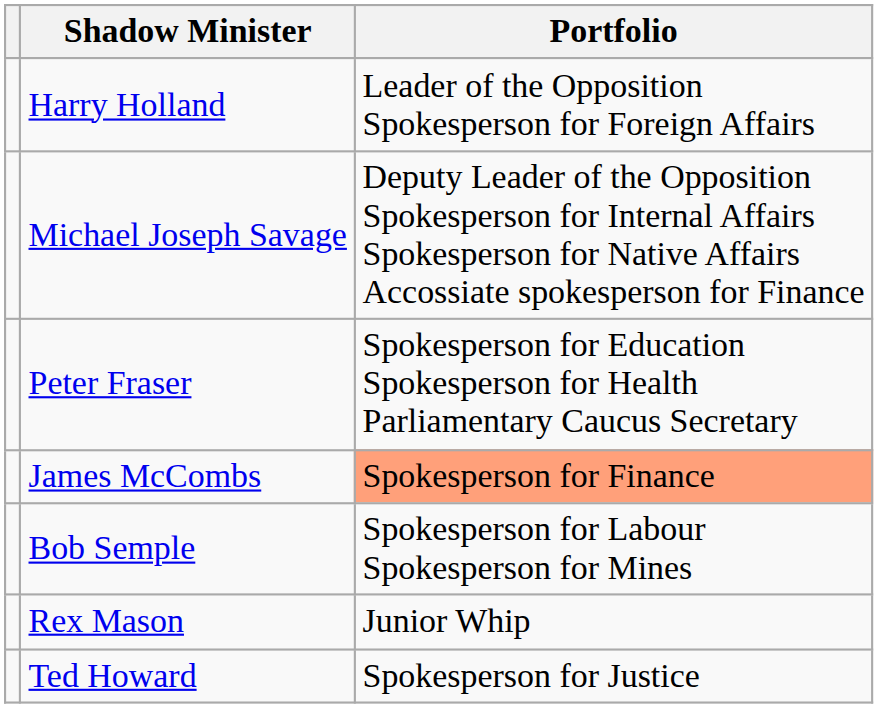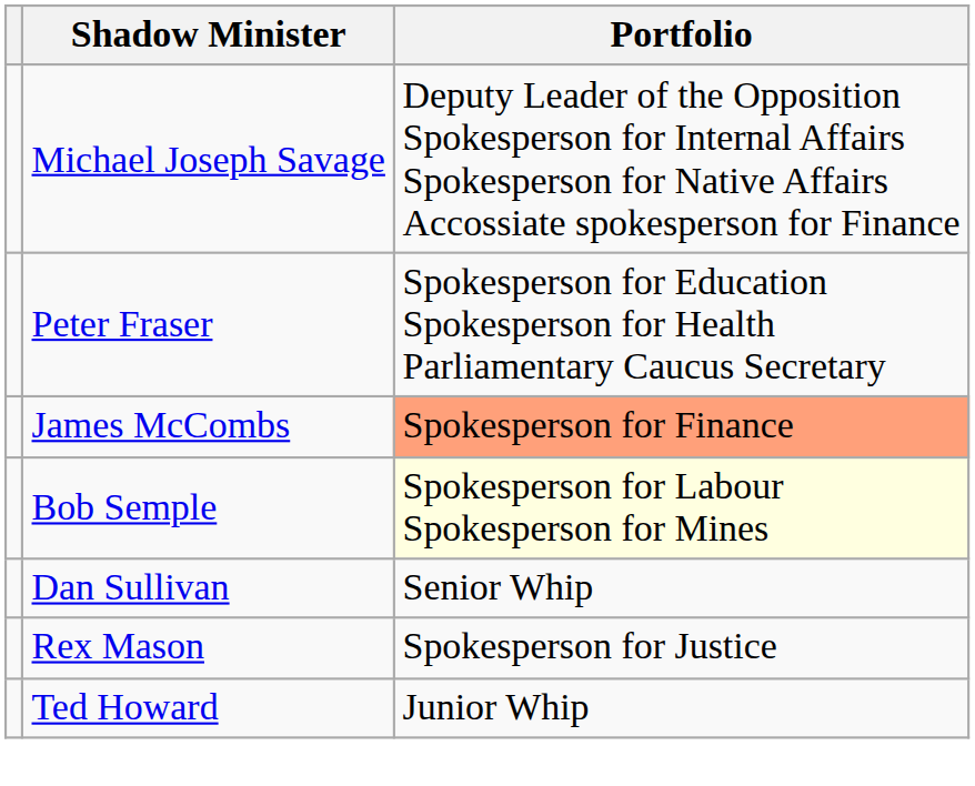 <table class="wikitable">
 <tr>
 <th></th>
 <th>Shadow Minister</th>
 <th>Portfolio</th>
-</tr>
-<tr>
-<td bgcolor=></td>
-<td><a href='#'>Harry Holland</a></td>
-<td>Leader of the Opposition<br>Spokesperson for Foreign Affairs</td>
 </tr>
 <tr>
 <td bgcolor=></td>
 <td><a href='#'>Michael Joseph Savage</a></td>
 <td>Deputy Leader of the Opposition<br>Spokesperson for Internal Affairs<br>Spokesperson for Native Affairs<br>Accossiate spokesperson for Finance</td>
 </tr>
 <tr>
 <td bgcolor=></td>
 <td><a href='#'>Peter Fraser</a></td>
 <td>Spokesperson for Education<br>Spokesperson for Health<br>Parliamentary Caucus Secretary</td>
 </tr>
 <tr>
 <td bgcolor=></td>
 <td><a href='#'>James McCombs</a></td>
 <td style="background: lightsalmon;">Spokesperson for Finance</td>
 </tr>
 <tr>
 <td bgcolor=></td>
 <td><a href='#'>Bob Semple</a></td>
-<td>Spokesperson for Labour<br>Spokesperson for Mines</td>
+<td style="background: lightyellow;">Spokesperson for Labour<br>Spokesperson for Mines</td>
+</tr>
+<tr>
+<td bgcolor=></td>
+<td><a href='#'>Dan Sullivan</a></td>
+<td>Senior Whip</td>
 </tr>
 <tr>
 <td bgcolor=></td>
 <td><a href='#'>Rex Mason</a></td>
-<td>Junior Whip</td>
+<td>Spokesperson for Justice</td>
 </tr>
 <tr>
 <td bgcolor=></td>
 <td><a href='#'>Ted Howard</a></td>
-<td>Spokesperson for Justice</td>
+<td>Junior Whip</td>
 </tr>
 </table>
